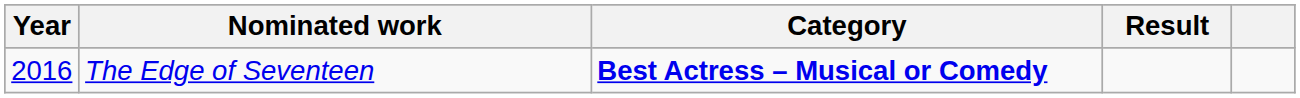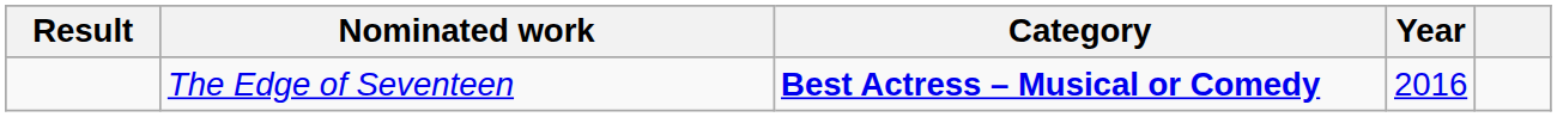 <table class="wikitable" style="width:85%;">
 <tr>
-<th width=5%>Year</th>
+<th style="width:10%;">Result</th>
 <th style="width:40%;">Nominated work</th>
 <th style="width:40%;">Category</th>
-<th style="width:10%;">Result</th>
+<th width=5%>Year</th>
 <th width=5%></th>
 </tr>
 <tr>
-<td><a href='#'>2016</a></td>
+<td></td>
 <td><em><a href='#'>The Edge of Seventeen</a></em></td>
 <td><strong><a href='#'>Best Actress – Musical or Comedy</a></strong></td>
-<td></td>
+<td><a href='#'>2016</a></td>
 <td align="center"></td>
 </tr>
 </table>
